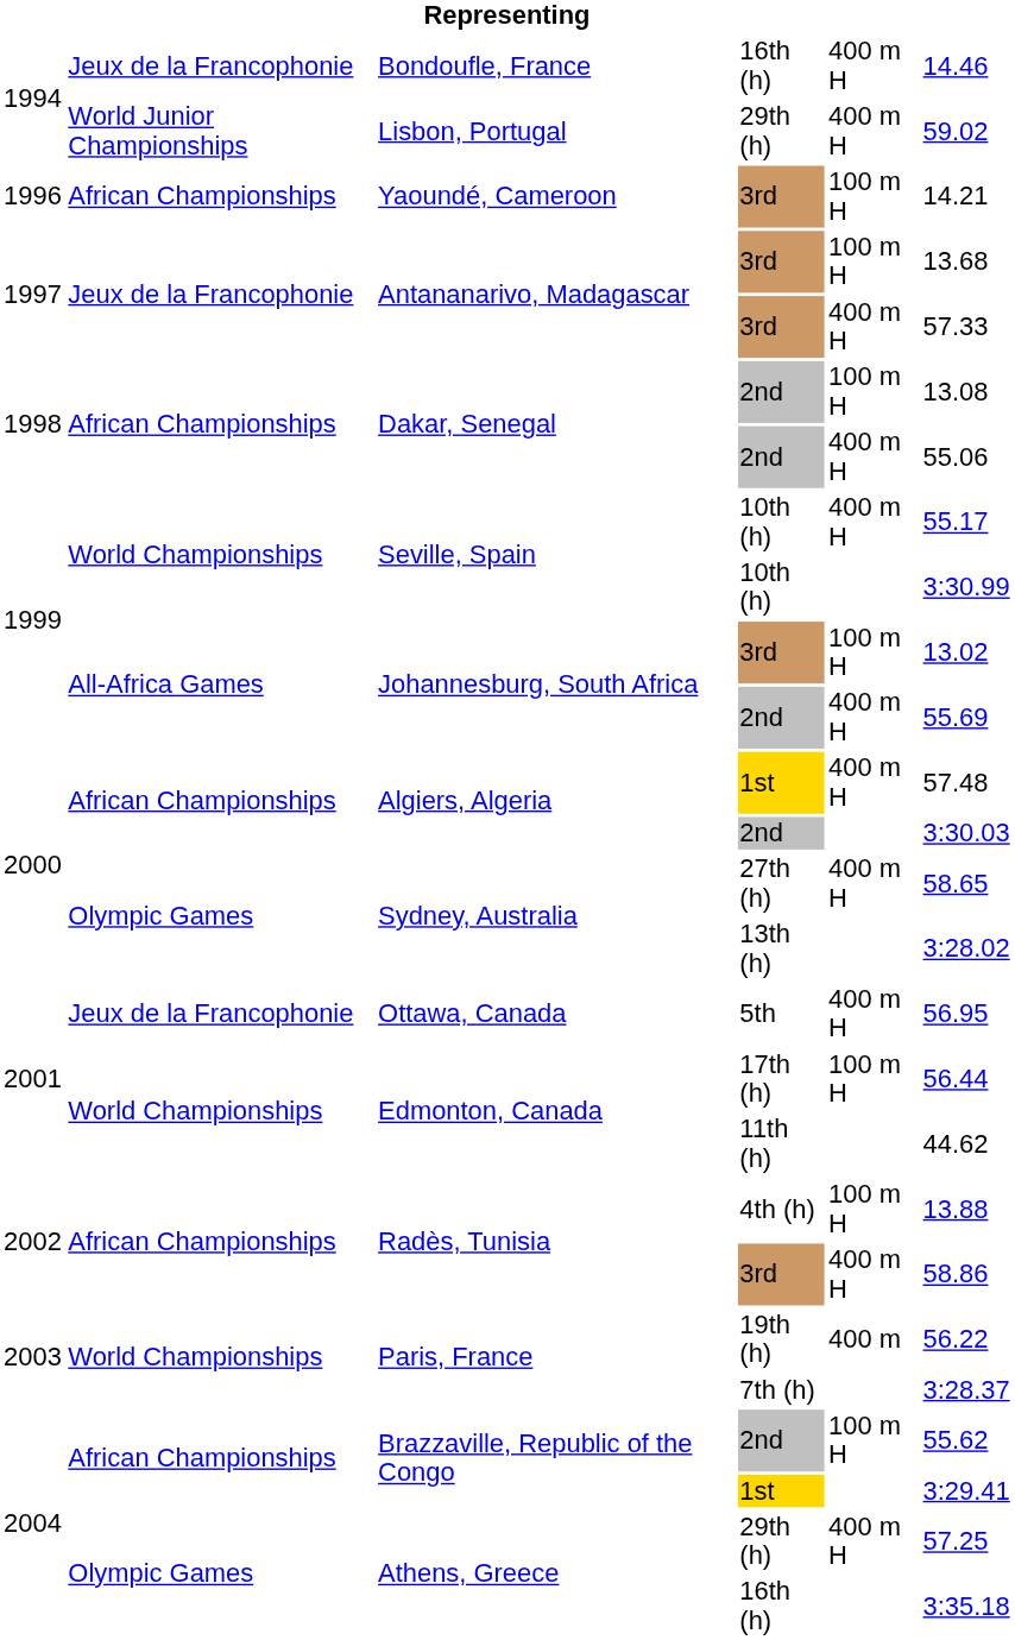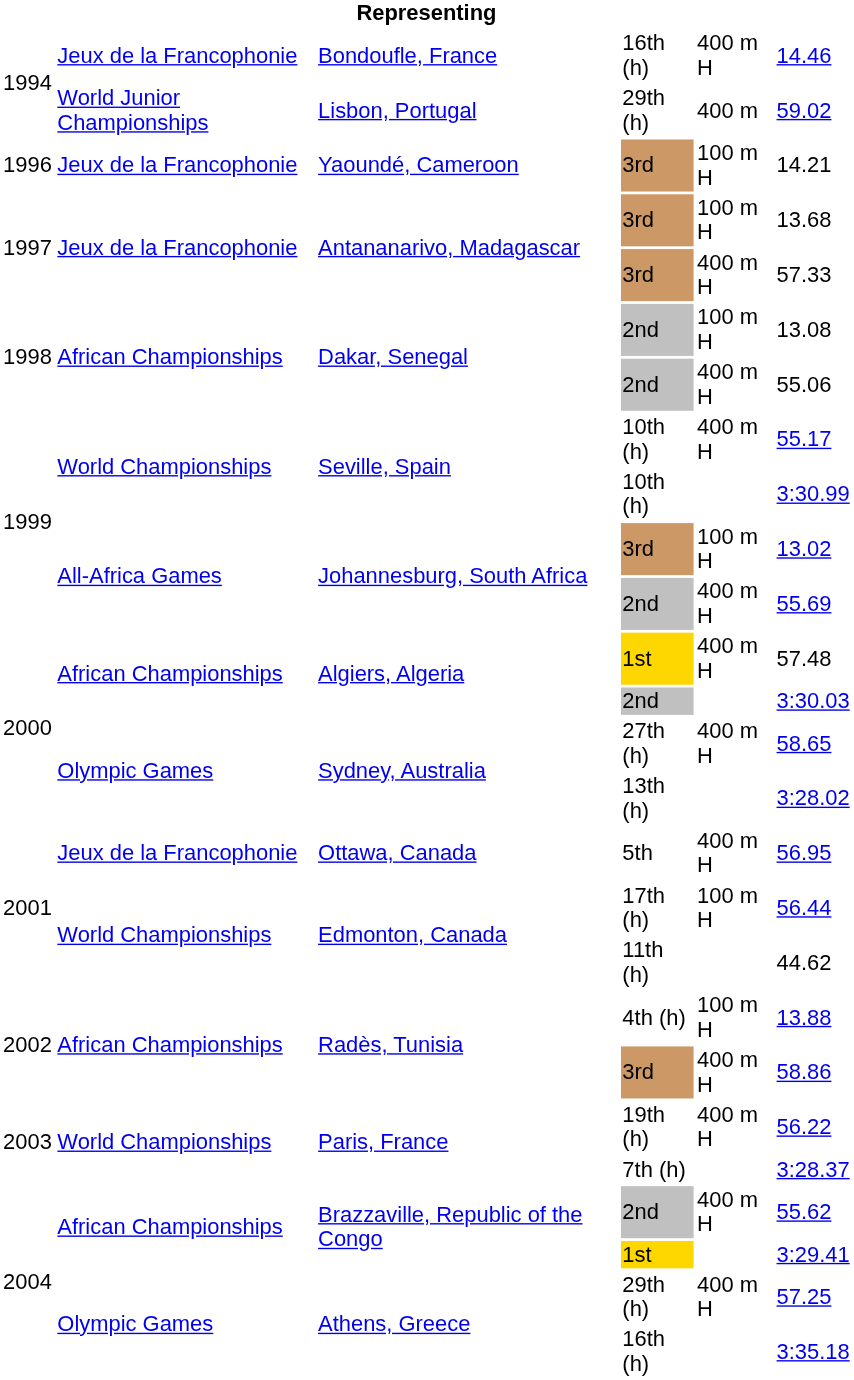 <table>
 <tr>
 <th colspan="6">Representing </th>
 </tr>
 <tr>
 <td rowspan=2>1994</td>
 <td><a href='#'>Jeux de la Francophonie</a></td>
 <td><a href='#'>Bondoufle, France</a></td>
 <td>16th (h)</td>
 <td>400 m H</td>
 <td><a href='#'>14.46</a></td>
 </tr>
 <tr>
 <td><a href='#'>World Junior Championships</a></td>
 <td><a href='#'>Lisbon, Portugal</a></td>
 <td>29th (h)</td>
-<td>400 m H</td>
+<td>400 m</td>
 <td><a href='#'>59.02</a></td>
 </tr>
 <tr>
 <td>1996</td>
-<td><a href='#'>African Championships</a></td>
+<td><a href='#'>Jeux de la Francophonie</a></td>
 <td><a href='#'>Yaoundé, Cameroon</a></td>
 <td bgcolor="cc9966">3rd</td>
 <td>100 m H</td>
 <td>14.21</td>
 </tr>
 <tr>
 <td rowspan=2>1997</td>
 <td rowspan=2><a href='#'>Jeux de la Francophonie</a></td>
 <td rowspan=2><a href='#'>Antananarivo, Madagascar</a></td>
 <td bgcolor="cc9966">3rd</td>
 <td>100 m H</td>
 <td>13.68</td>
 </tr>
 <tr>
 <td bgcolor="cc9966">3rd</td>
 <td>400 m H</td>
 <td>57.33</td>
 </tr>
 <tr>
 <td rowspan=2>1998</td>
 <td rowspan=2><a href='#'>African Championships</a></td>
 <td rowspan=2><a href='#'>Dakar, Senegal</a></td>
 <td bgcolor="silver">2nd</td>
 <td>100 m H</td>
 <td>13.08</td>
 </tr>
 <tr>
 <td bgcolor="silver">2nd</td>
 <td>400 m H</td>
 <td>55.06</td>
 </tr>
 <tr>
 <td rowspan=4>1999</td>
 <td rowspan=2><a href='#'>World Championships</a></td>
 <td rowspan=2><a href='#'>Seville, Spain</a></td>
 <td>10th (h)</td>
 <td>400 m H</td>
 <td><a href='#'>55.17</a></td>
 </tr>
 <tr>
 <td>10th (h)</td>
 <td></td>
 <td><a href='#'>3:30.99</a></td>
 </tr>
 <tr>
 <td rowspan=2><a href='#'>All-Africa Games</a></td>
 <td rowspan=2><a href='#'>Johannesburg, South Africa</a></td>
 <td bgcolor="cc9966">3rd</td>
 <td>100 m H</td>
 <td><a href='#'>13.02</a></td>
 </tr>
 <tr>
 <td bgcolor="silver">2nd</td>
 <td>400 m H</td>
 <td><a href='#'>55.69</a></td>
 </tr>
 <tr>
 <td rowspan=4>2000</td>
 <td rowspan=2><a href='#'>African Championships</a></td>
 <td rowspan=2><a href='#'>Algiers, Algeria</a></td>
 <td bgcolor="gold">1st</td>
 <td>400 m H</td>
 <td>57.48</td>
 </tr>
 <tr>
 <td bgcolor=silver>2nd</td>
 <td></td>
 <td><a href='#'>3:30.03</a></td>
 </tr>
 <tr>
 <td rowspan=2><a href='#'>Olympic Games</a></td>
 <td rowspan=2><a href='#'>Sydney, Australia</a></td>
 <td>27th (h)</td>
 <td>400 m H</td>
 <td><a href='#'>58.65</a></td>
 </tr>
 <tr>
 <td>13th (h)</td>
 <td></td>
 <td><a href='#'>3:28.02</a></td>
 </tr>
 <tr>
 <td rowspan=3>2001</td>
 <td><a href='#'>Jeux de la Francophonie</a></td>
 <td><a href='#'>Ottawa, Canada</a></td>
 <td>5th</td>
 <td>400 m H</td>
 <td><a href='#'>56.95</a></td>
 </tr>
 <tr>
 <td rowspan=2><a href='#'>World Championships</a></td>
 <td rowspan=2><a href='#'>Edmonton, Canada</a></td>
 <td>17th (h)</td>
 <td>100 m H</td>
 <td><a href='#'>56.44</a></td>
 </tr>
 <tr>
 <td>11th (h)</td>
 <td></td>
 <td>44.62</td>
 </tr>
 <tr>
 <td rowspan=2>2002</td>
 <td rowspan=2><a href='#'>African Championships</a></td>
 <td rowspan=2><a href='#'>Radès, Tunisia</a></td>
 <td>4th (h)</td>
 <td>100 m H</td>
 <td><a href='#'>13.88</a></td>
 </tr>
 <tr>
 <td bgcolor="cc9966">3rd</td>
 <td>400 m H</td>
 <td><a href='#'>58.86</a></td>
 </tr>
 <tr>
 <td rowspan=2>2003</td>
 <td rowspan=2><a href='#'>World Championships</a></td>
 <td rowspan=2><a href='#'>Paris, France</a></td>
 <td>19th (h)</td>
-<td>400 m</td>
+<td>400 m H</td>
 <td><a href='#'>56.22</a></td>
 </tr>
 <tr>
 <td>7th (h)</td>
 <td></td>
 <td><a href='#'>3:28.37</a></td>
 </tr>
 <tr>
 <td rowspan=4>2004</td>
 <td rowspan=2><a href='#'>African Championships</a></td>
 <td rowspan=2><a href='#'>Brazzaville, Republic of the Congo</a></td>
 <td bgcolor="silver">2nd</td>
-<td>100 m H</td>
+<td>400 m H</td>
 <td><a href='#'>55.62</a></td>
 </tr>
 <tr>
 <td bgcolor="gold">1st</td>
 <td></td>
 <td><a href='#'>3:29.41</a></td>
 </tr>
 <tr>
 <td rowspan=2><a href='#'>Olympic Games</a></td>
 <td rowspan=2><a href='#'>Athens, Greece</a></td>
 <td>29th (h)</td>
 <td>400 m H</td>
 <td><a href='#'>57.25</a></td>
 </tr>
 <tr>
 <td>16th (h)</td>
 <td></td>
 <td><a href='#'>3:35.18</a></td>
 </tr>
 </table>
